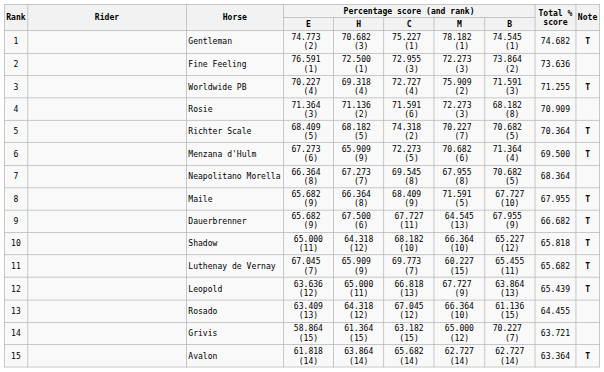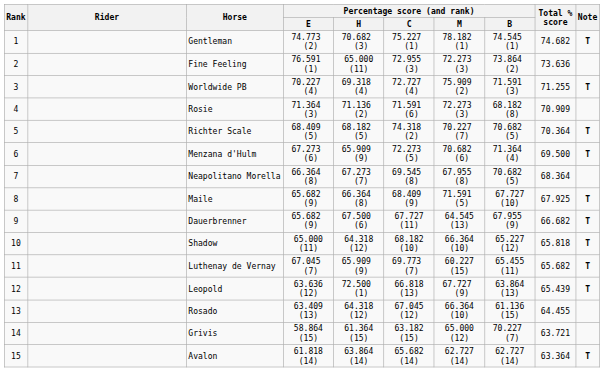 <table class="wikitable" style="text-align:center">
 <tr>
 <th rowspan=2>Rank</th>
 <th rowspan=2 width=250>Rider</th>
 <th rowspan=2 width=150>Horse</th>
 <th colspan=5>Percentage score (and rank)</th>
 <th rowspan=2 width=60>Total % score</th>
 <th rowspan=2>Note</th>
 </tr>
 <tr>
 <th width=75>E</th>
 <th width=75>H</th>
 <th width=75>C</th>
 <th width=75>M</th>
 <th width=75>B</th>
 </tr>
 <tr>
 <td>1</td>
 <td align=left></td>
 <td align=left>Gentleman</td>
 <td>74.773   (2)</td>
 <td>70.682   (3)</td>
 <td>75.227   (1)</td>
 <td>78.182   (1)</td>
 <td>74.545   (1)</td>
 <td>74.682</td>
 <td><strong>T</strong></td>
 </tr>
 <tr>
 <td>2</td>
 <td align=left></td>
 <td align=left>Fine Feeling</td>
 <td>76.591   (1)</td>
-<td>72.500   (1)</td>
+<td>65.000 (11)</td>
 <td>72.955   (3)</td>
 <td>72.273   (3)</td>
 <td>73.864   (2)</td>
 <td>73.636</td>
 <td></td>
 </tr>
 <tr>
 <td>3</td>
 <td align=left></td>
 <td align=left>Worldwide PB</td>
 <td>70.227   (4)</td>
 <td>69.318   (4)</td>
 <td>72.727   (4)</td>
 <td>75.909   (2)</td>
 <td>71.591   (3)</td>
 <td>71.255</td>
 <td><strong>T</strong></td>
 </tr>
 <tr>
 <td>4</td>
 <td align=left></td>
 <td align=left>Rosie</td>
 <td>71.364   (3)</td>
 <td>71.136   (2)</td>
 <td>71.591   (6)</td>
 <td>72.273   (3)</td>
 <td>68.182   (8)</td>
 <td>70.909</td>
 <td></td>
 </tr>
 <tr>
 <td>5</td>
 <td align=left></td>
 <td align=left>Richter Scale</td>
 <td>68.409   (5)</td>
 <td>68.182   (5)</td>
 <td>74.318   (2)</td>
 <td>70.227   (7)</td>
 <td>70.682   (5)</td>
 <td>70.364</td>
 <td><strong>T</strong></td>
 </tr>
 <tr>
 <td>6</td>
 <td align=left></td>
 <td align=left>Menzana d'Hulm</td>
 <td>67.273   (6)</td>
 <td>65.909   (9)</td>
 <td>72.273   (5)</td>
 <td>70.682   (6)</td>
 <td>71.364   (4)</td>
 <td>69.500</td>
 <td><strong>T</strong></td>
 </tr>
 <tr>
 <td>7</td>
 <td align=left></td>
 <td align=left>Neapolitano Morella</td>
 <td>66.364   (8)</td>
 <td>67.273   (7)</td>
 <td>69.545   (8)</td>
 <td>67.955   (8)</td>
 <td>70.682   (5)</td>
 <td>68.364</td>
 <td></td>
 </tr>
 <tr>
 <td>8</td>
 <td align=left></td>
 <td align=left>Maile</td>
 <td>65.682   (9)</td>
 <td>66.364   (8)</td>
 <td>68.409   (9)</td>
 <td>71.591   (5)</td>
 <td>67.727 (10)</td>
-<td>67.955</td>
+<td>67.925</td>
 <td><strong>T</strong></td>
 </tr>
 <tr>
 <td>9</td>
 <td align=left></td>
 <td align=left>Dauerbrenner</td>
 <td>65.682   (9)</td>
 <td>67.500   (6)</td>
 <td>67.727 (11)</td>
 <td>64.545 (13)</td>
 <td>67.955   (9)</td>
 <td>66.682</td>
 <td><strong>T</strong></td>
 </tr>
 <tr>
 <td>10</td>
 <td align=left></td>
 <td align=left>Shadow</td>
 <td>65.000 (11)</td>
 <td>64.318 (12)</td>
 <td>68.182 (10)</td>
 <td>66.364 (10)</td>
 <td>65.227 (12)</td>
 <td>65.818</td>
 <td><strong>T</strong></td>
 </tr>
 <tr>
 <td>11</td>
 <td align=left></td>
 <td align=left>Luthenay de Vernay</td>
 <td>67.045   (7)</td>
 <td>65.909   (9)</td>
 <td>69.773   (7)</td>
 <td>60.227 (15)</td>
 <td>65.455 (11)</td>
 <td>65.682</td>
 <td><strong>T</strong></td>
 </tr>
 <tr>
 <td>12</td>
 <td align=left></td>
 <td align=left>Leopold</td>
 <td>63.636 (12)</td>
-<td>65.000 (11)</td>
+<td>72.500   (1)</td>
 <td>66.818 (13)</td>
 <td>67.727   (9)</td>
 <td>63.864 (13)</td>
 <td>65.439</td>
 <td><strong>T</strong></td>
 </tr>
 <tr>
 <td>13</td>
 <td align=left></td>
 <td align=left>Rosado</td>
 <td>63.409 (13)</td>
 <td>64.318 (12)</td>
 <td>67.045 (12)</td>
 <td>66.364 (10)</td>
 <td>61.136 (15)</td>
 <td>64.455</td>
 <td></td>
 </tr>
 <tr>
 <td>14</td>
 <td align=left></td>
 <td align=left>Grivis</td>
 <td>58.864 (15)</td>
 <td>61.364 (15)</td>
 <td>63.182 (15)</td>
 <td>65.000 (12)</td>
 <td>70.227   (7)</td>
 <td>63.721</td>
 <td></td>
 </tr>
 <tr>
 <td>15</td>
 <td align=left></td>
 <td align=left>Avalon</td>
 <td>61.818 (14)</td>
 <td>63.864 (14)</td>
 <td>65.682 (14)</td>
 <td>62.727 (14)</td>
 <td>62.727 (14)</td>
 <td>63.364</td>
 <td><strong>T</strong></td>
 </tr>
 </table>
